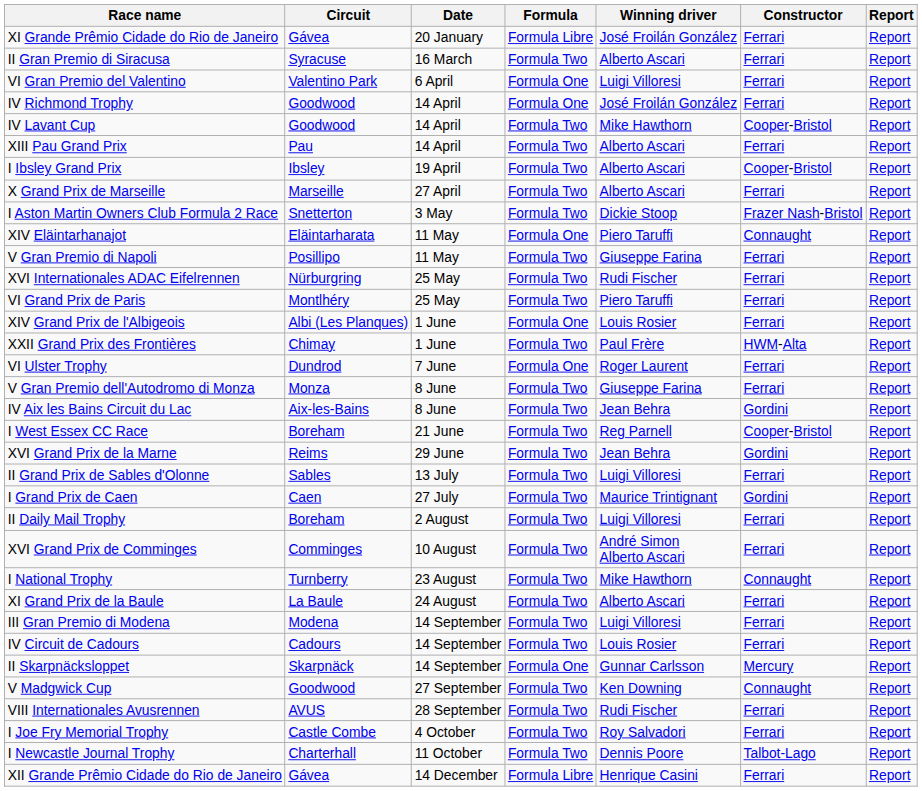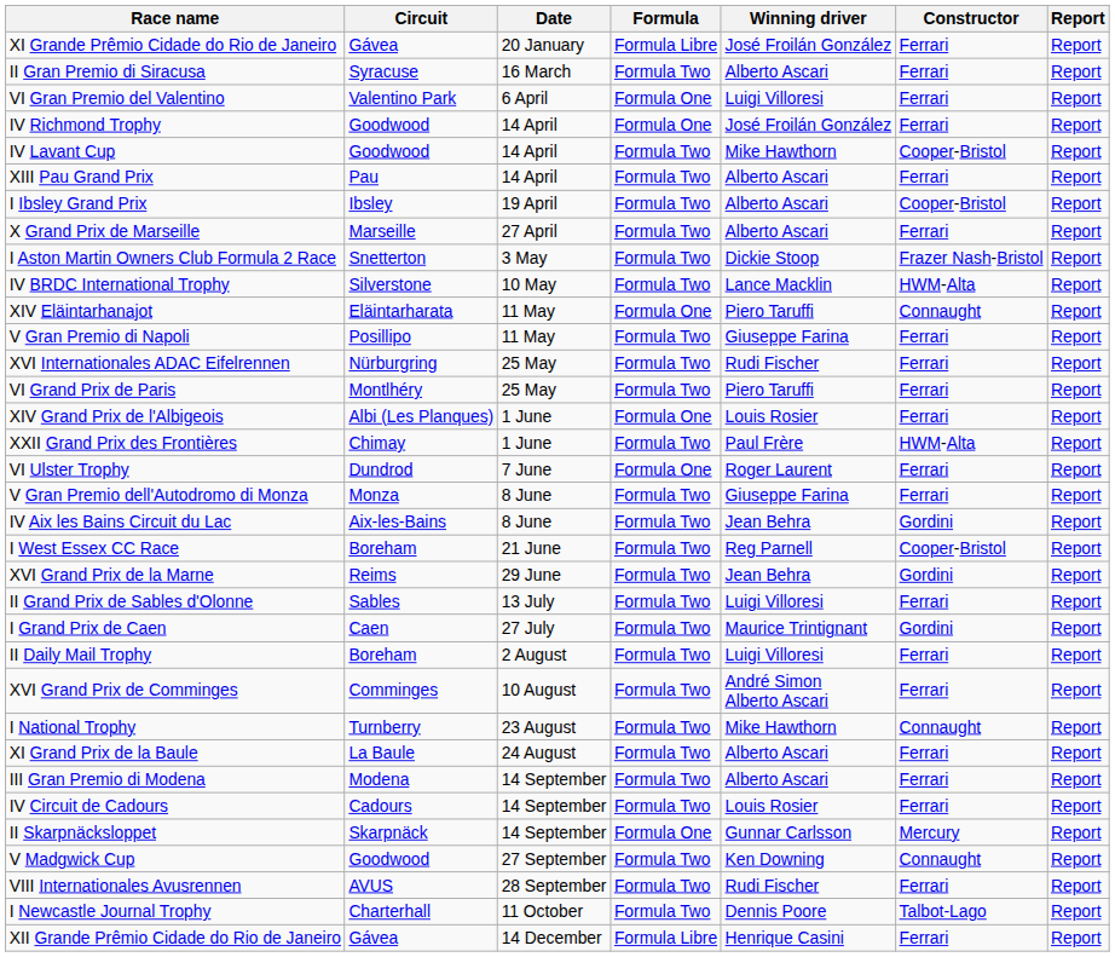 <table class="wikitable" style="font-size:95%">
 <tr>
 <th>Race name</th>
 <th>Circuit</th>
 <th>Date</th>
 <th>Formula</th>
 <th>Winning driver</th>
 <th>Constructor</th>
 <th>Report</th>
 </tr>
 <tr>
 <td> XI <a href='#'>Grande Prêmio Cidade do Rio de Janeiro</a></td>
 <td><a href='#'>Gávea</a></td>
 <td>20 January</td>
 <td><a href='#'>Formula Libre</a></td>
 <td> <a href='#'>José Froilán González</a></td>
 <td> <a href='#'>Ferrari</a></td>
 <td><a href='#'>Report</a></td>
 </tr>
 <tr>
 <td> II <a href='#'>Gran Premio di Siracusa</a></td>
 <td><a href='#'>Syracuse</a></td>
 <td>16 March</td>
 <td><a href='#'>Formula Two</a></td>
 <td> <a href='#'>Alberto Ascari</a></td>
 <td> <a href='#'>Ferrari</a></td>
 <td><a href='#'>Report</a></td>
 </tr>
 <tr>
 <td> VI <a href='#'>Gran Premio del Valentino</a></td>
 <td><a href='#'>Valentino Park</a></td>
 <td>6 April</td>
 <td><a href='#'>Formula One</a></td>
 <td> <a href='#'>Luigi Villoresi</a></td>
 <td> <a href='#'>Ferrari</a></td>
 <td><a href='#'>Report</a></td>
 </tr>
 <tr>
 <td> IV <a href='#'>Richmond Trophy</a></td>
 <td><a href='#'>Goodwood</a></td>
 <td>14 April</td>
 <td><a href='#'>Formula One</a></td>
 <td> <a href='#'>José Froilán González</a></td>
 <td> <a href='#'>Ferrari</a></td>
 <td><a href='#'>Report</a></td>
 </tr>
 <tr>
 <td> IV <a href='#'>Lavant Cup</a></td>
 <td><a href='#'>Goodwood</a></td>
 <td>14 April</td>
 <td><a href='#'>Formula Two</a></td>
 <td> <a href='#'>Mike Hawthorn</a></td>
 <td> <a href='#'>Cooper</a>-<a href='#'>Bristol</a></td>
 <td><a href='#'>Report</a></td>
 </tr>
 <tr>
 <td> XIII <a href='#'>Pau Grand Prix</a></td>
 <td><a href='#'>Pau</a></td>
 <td>14 April</td>
 <td><a href='#'>Formula Two</a></td>
 <td> <a href='#'>Alberto Ascari</a></td>
 <td> <a href='#'>Ferrari</a></td>
 <td><a href='#'>Report</a></td>
 </tr>
 <tr>
 <td> I <a href='#'>Ibsley Grand Prix</a></td>
 <td><a href='#'>Ibsley</a></td>
 <td>19 April</td>
 <td><a href='#'>Formula Two</a></td>
 <td> <a href='#'>Alberto Ascari</a></td>
 <td> <a href='#'>Cooper</a>-<a href='#'>Bristol</a></td>
 <td><a href='#'>Report</a></td>
 </tr>
 <tr>
 <td> X <a href='#'>Grand Prix de Marseille</a></td>
 <td><a href='#'>Marseille</a></td>
 <td>27 April</td>
 <td><a href='#'>Formula Two</a></td>
 <td> <a href='#'>Alberto Ascari</a></td>
 <td> <a href='#'>Ferrari</a></td>
 <td><a href='#'>Report</a></td>
 </tr>
 <tr>
 <td> I <a href='#'>Aston Martin Owners Club Formula 2 Race</a></td>
 <td><a href='#'>Snetterton</a></td>
 <td>3 May</td>
 <td><a href='#'>Formula Two</a></td>
 <td> <a href='#'>Dickie Stoop</a></td>
 <td> <a href='#'>Frazer Nash</a>-<a href='#'>Bristol</a></td>
+<td><a href='#'>Report</a></td>
+</tr>
+<tr>
+<td> IV <a href='#'>BRDC International Trophy</a></td>
+<td><a href='#'>Silverstone</a></td>
+<td>10 May</td>
+<td><a href='#'>Formula Two</a></td>
+<td> <a href='#'>Lance Macklin</a></td>
+<td> <a href='#'>HWM</a>-<a href='#'>Alta</a></td>
 <td><a href='#'>Report</a></td>
 </tr>
 <tr>
 <td> XIV <a href='#'>Eläintarhanajot</a></td>
 <td><a href='#'>Eläintarharata</a></td>
 <td>11 May</td>
 <td><a href='#'>Formula One</a></td>
 <td> <a href='#'>Piero Taruffi</a></td>
 <td> <a href='#'>Connaught</a></td>
 <td><a href='#'>Report</a></td>
 </tr>
 <tr>
 <td> V <a href='#'>Gran Premio di Napoli</a></td>
 <td><a href='#'>Posillipo</a></td>
 <td>11 May</td>
 <td><a href='#'>Formula Two</a></td>
 <td> <a href='#'>Giuseppe Farina</a></td>
 <td> <a href='#'>Ferrari</a></td>
 <td><a href='#'>Report</a></td>
 </tr>
 <tr>
 <td> XVI <a href='#'>Internationales ADAC Eifelrennen</a></td>
 <td><a href='#'>Nürburgring</a></td>
 <td>25 May</td>
 <td><a href='#'>Formula Two</a></td>
 <td> <a href='#'>Rudi Fischer</a></td>
 <td> <a href='#'>Ferrari</a></td>
 <td><a href='#'>Report</a></td>
 </tr>
 <tr>
 <td> VI <a href='#'>Grand Prix de Paris</a></td>
 <td><a href='#'>Montlhéry</a></td>
 <td>25 May</td>
 <td><a href='#'>Formula Two</a></td>
 <td> <a href='#'>Piero Taruffi</a></td>
 <td> <a href='#'>Ferrari</a></td>
 <td><a href='#'>Report</a></td>
 </tr>
 <tr>
 <td> XIV <a href='#'>Grand Prix de l'Albigeois</a></td>
 <td><a href='#'>Albi (Les Planques)</a></td>
 <td>1 June</td>
 <td><a href='#'>Formula One</a></td>
 <td> <a href='#'>Louis Rosier</a></td>
 <td> <a href='#'>Ferrari</a></td>
 <td><a href='#'>Report</a></td>
 </tr>
 <tr>
 <td> XXII <a href='#'>Grand Prix des Frontières</a></td>
 <td><a href='#'>Chimay</a></td>
 <td>1 June</td>
 <td><a href='#'>Formula Two</a></td>
 <td> <a href='#'>Paul Frère</a></td>
 <td> <a href='#'>HWM</a>-<a href='#'>Alta</a></td>
 <td><a href='#'>Report</a></td>
 </tr>
 <tr>
 <td> VI <a href='#'>Ulster Trophy</a></td>
 <td><a href='#'>Dundrod</a></td>
 <td>7 June</td>
 <td><a href='#'>Formula One</a></td>
 <td> <a href='#'>Roger Laurent</a></td>
 <td> <a href='#'>Ferrari</a></td>
 <td><a href='#'>Report</a></td>
 </tr>
 <tr>
 <td> V <a href='#'>Gran Premio dell'Autodromo di Monza</a></td>
 <td><a href='#'>Monza</a></td>
 <td>8 June</td>
 <td><a href='#'>Formula Two</a></td>
 <td> <a href='#'>Giuseppe Farina</a></td>
 <td> <a href='#'>Ferrari</a></td>
 <td><a href='#'>Report</a></td>
 </tr>
 <tr>
 <td> IV <a href='#'>Aix les Bains Circuit du Lac</a></td>
 <td><a href='#'>Aix-les-Bains</a></td>
 <td>8 June</td>
 <td><a href='#'>Formula Two</a></td>
 <td> <a href='#'>Jean Behra</a></td>
 <td> <a href='#'>Gordini</a></td>
 <td><a href='#'>Report</a></td>
 </tr>
 <tr>
 <td> I <a href='#'>West Essex CC Race</a></td>
 <td><a href='#'>Boreham</a></td>
 <td>21 June</td>
 <td><a href='#'>Formula Two</a></td>
 <td> <a href='#'>Reg Parnell</a></td>
 <td> <a href='#'>Cooper</a>-<a href='#'>Bristol</a></td>
 <td><a href='#'>Report</a></td>
 </tr>
 <tr>
 <td> XVI <a href='#'>Grand Prix de la Marne</a></td>
 <td><a href='#'>Reims</a></td>
 <td>29 June</td>
 <td><a href='#'>Formula Two</a></td>
 <td> <a href='#'>Jean Behra</a></td>
 <td> <a href='#'>Gordini</a></td>
 <td><a href='#'>Report</a></td>
 </tr>
 <tr>
 <td> II <a href='#'>Grand Prix de Sables d'Olonne</a></td>
 <td><a href='#'>Sables</a></td>
 <td>13 July</td>
 <td><a href='#'>Formula Two</a></td>
 <td> <a href='#'>Luigi Villoresi</a></td>
 <td> <a href='#'>Ferrari</a></td>
 <td><a href='#'>Report</a></td>
 </tr>
 <tr>
 <td> I <a href='#'>Grand Prix de Caen</a></td>
 <td><a href='#'>Caen</a></td>
 <td>27 July</td>
 <td><a href='#'>Formula Two</a></td>
 <td> <a href='#'>Maurice Trintignant</a></td>
 <td> <a href='#'>Gordini</a></td>
 <td><a href='#'>Report</a></td>
 </tr>
 <tr>
 <td> II <a href='#'>Daily Mail Trophy</a></td>
 <td><a href='#'>Boreham</a></td>
 <td>2 August</td>
 <td><a href='#'>Formula Two</a></td>
 <td> <a href='#'>Luigi Villoresi</a></td>
 <td> <a href='#'>Ferrari</a></td>
 <td><a href='#'>Report</a></td>
 </tr>
 <tr>
 <td> XVI <a href='#'>Grand Prix de Comminges</a></td>
 <td><a href='#'>Comminges</a></td>
 <td>10 August</td>
 <td><a href='#'>Formula Two</a></td>
 <td> <a href='#'>André Simon</a><br> <a href='#'>Alberto Ascari</a></td>
 <td> <a href='#'>Ferrari</a></td>
 <td><a href='#'>Report</a></td>
 </tr>
 <tr>
 <td> I <a href='#'>National Trophy</a></td>
 <td><a href='#'>Turnberry</a></td>
 <td>23 August</td>
 <td><a href='#'>Formula Two</a></td>
 <td> <a href='#'>Mike Hawthorn</a></td>
 <td> <a href='#'>Connaught</a></td>
 <td><a href='#'>Report</a></td>
 </tr>
 <tr>
 <td> XI <a href='#'>Grand Prix de la Baule</a></td>
 <td><a href='#'>La Baule</a></td>
 <td>24 August</td>
 <td><a href='#'>Formula Two</a></td>
 <td> <a href='#'>Alberto Ascari</a></td>
 <td> <a href='#'>Ferrari</a></td>
 <td><a href='#'>Report</a></td>
 </tr>
 <tr>
 <td> III <a href='#'>Gran Premio di Modena</a></td>
 <td><a href='#'>Modena</a></td>
 <td>14 September</td>
 <td><a href='#'>Formula Two</a></td>
-<td> <a href='#'>Luigi Villoresi</a></td>
+<td> <a href='#'>Alberto Ascari</a></td>
 <td> <a href='#'>Ferrari</a></td>
 <td><a href='#'>Report</a></td>
 </tr>
 <tr>
 <td> IV <a href='#'>Circuit de Cadours</a></td>
 <td><a href='#'>Cadours</a></td>
 <td>14 September</td>
 <td><a href='#'>Formula Two</a></td>
 <td> <a href='#'>Louis Rosier</a></td>
 <td> <a href='#'>Ferrari</a></td>
 <td><a href='#'>Report</a></td>
 </tr>
 <tr>
 <td> II <a href='#'>Skarpnäcksloppet</a></td>
 <td><a href='#'>Skarpnäck</a></td>
 <td>14 September</td>
 <td><a href='#'>Formula One</a></td>
 <td> <a href='#'>Gunnar Carlsson</a></td>
 <td> <a href='#'>Mercury</a></td>
 <td><a href='#'>Report</a></td>
 </tr>
 <tr>
 <td> V <a href='#'>Madgwick Cup</a></td>
 <td><a href='#'>Goodwood</a></td>
 <td>27 September</td>
 <td><a href='#'>Formula Two</a></td>
 <td> <a href='#'>Ken Downing</a></td>
 <td> <a href='#'>Connaught</a></td>
 <td><a href='#'>Report</a></td>
 </tr>
 <tr>
 <td> VIII <a href='#'>Internationales Avusrennen</a></td>
 <td><a href='#'>AVUS</a></td>
 <td>28 September</td>
 <td><a href='#'>Formula Two</a></td>
 <td> <a href='#'>Rudi Fischer</a></td>
 <td> <a href='#'>Ferrari</a></td>
 <td><a href='#'>Report</a></td>
 </tr>
 <tr>
-<td> I <a href='#'>Joe Fry Memorial Trophy</a></td>
-<td><a href='#'>Castle Combe</a></td>
-<td>4 October</td>
-<td><a href='#'>Formula Two</a></td>
-<td> <a href='#'>Roy Salvadori</a></td>
-<td> <a href='#'>Ferrari</a></td>
-<td><a href='#'>Report</a></td>
-</tr>
-<tr>
 <td> I <a href='#'>Newcastle Journal Trophy</a></td>
 <td><a href='#'>Charterhall</a></td>
 <td>11 October</td>
 <td><a href='#'>Formula Two</a></td>
 <td> <a href='#'>Dennis Poore</a></td>
 <td> <a href='#'>Talbot-Lago</a></td>
 <td><a href='#'>Report</a></td>
 </tr>
 <tr>
 <td> XII <a href='#'>Grande Prêmio Cidade do Rio de Janeiro</a></td>
 <td><a href='#'>Gávea</a></td>
 <td>14 December</td>
 <td><a href='#'>Formula Libre</a></td>
 <td> <a href='#'>Henrique Casini</a></td>
 <td> <a href='#'>Ferrari</a></td>
 <td><a href='#'>Report</a></td>
 </tr>
 </table>
